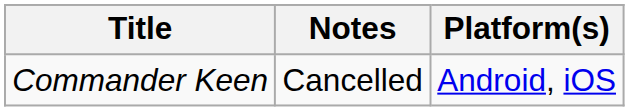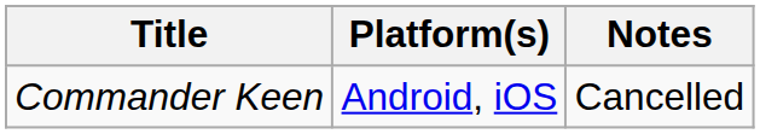 <table class="wikitable sortable plainrowheaders">
 <tr>
 <th scope="col">Title</th>
+<th scope="col">Platform(s)</th>
 <th scope="col" class="unsortable">Notes</th>
-<th scope="col">Platform(s)</th>
 </tr>
 <tr>
 <td><em>Commander Keen</em></td>
+<td><a href='#'>Android</a>, <a href='#'>iOS</a></td>
 <td>Cancelled</td>
-<td><a href='#'>Android</a>, <a href='#'>iOS</a></td>
 </tr>
 </table>
